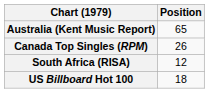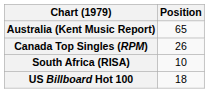 <table class="wikitable sortable plainrowheaders" style="text-align:center">
 <tr>
 <th>Chart (1979)</th>
 <th>Position</th>
 </tr>
 <tr>
 <th scope="row">Australia (Kent Music Report)</th>
 <td>65</td>
 </tr>
 <tr>
 <th scope="row">Canada Top Singles (<em>RPM</em>)</th>
 <td>26</td>
 </tr>
 <tr>
 <th scope="row">South Africa (RISA)</th>
-<td>12</td>
+<td>10</td>
 </tr>
 <tr>
 <th scope="row">US <em>Billboard</em> Hot 100</th>
 <td>18</td>
 </tr>
 </table>
